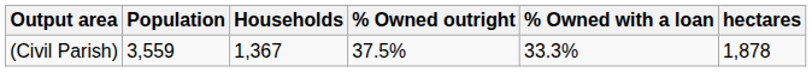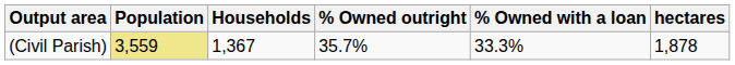 <table class="wikitable">
 <tr>
 </tr>
 <tr>
 <th>Output area</th>
 <th>Population</th>
 <th>Households</th>
 <th>% Owned outright</th>
 <th>% Owned with a loan</th>
 <th>hectares</th>
 </tr>
 <tr>
 <td>(Civil Parish)</td>
-<td>3,559</td>
+<td style="background: khaki;">3,559</td>
 <td>1,367</td>
-<td>37.5%</td>
+<td>35.7%</td>
 <td>33.3%</td>
 <td>1,878</td>
 </tr>
 </table>
